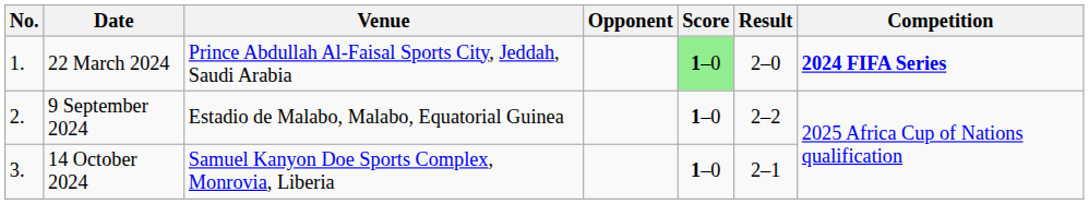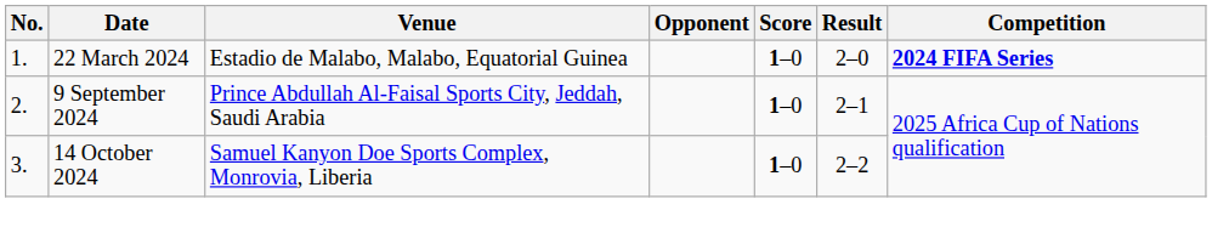 <table class="wikitable" style="font-size:100%;">
 <tr>
 <th>No.</th>
 <th>Date</th>
 <th>Venue</th>
 <th>Opponent</th>
 <th>Score</th>
 <th>Result</th>
 <th>Competition</th>
 </tr>
 <tr>
 <td>1.</td>
 <td>22 March 2024</td>
-<td><a href='#'>Prince Abdullah Al-Faisal Sports City</a>, <a href='#'>Jeddah</a>, Saudi Arabia</td>
+<td>Estadio de Malabo, Malabo, Equatorial Guinea</td>
 <td></td>
-<td align=center style="background: lightgreen;"><strong>1</strong>–0</td>
+<td align=center><strong>1</strong>–0</td>
 <td align=center>2–0</td>
 <td><strong><a href='#'>2024 FIFA Series</a></strong></td>
 </tr>
 <tr>
 <td>2.</td>
 <td>9 September 2024</td>
-<td>Estadio de Malabo, Malabo, Equatorial Guinea</td>
+<td><a href='#'>Prince Abdullah Al-Faisal Sports City</a>, <a href='#'>Jeddah</a>, Saudi Arabia</td>
 <td></td>
 <td align=center><strong>1</strong>–0</td>
-<td align=center>2–2</td>
+<td align=center>2–1</td>
 <td rowspan="2"><a href='#'>2025 Africa Cup of Nations qualification</a></td>
 </tr>
 <tr>
 <td>3.</td>
 <td>14 October 2024</td>
 <td><a href='#'>Samuel Kanyon Doe Sports Complex</a>, <a href='#'>Monrovia</a>, Liberia</td>
 <td></td>
 <td align=center><strong>1</strong>–0</td>
-<td align=center>2–1</td>
+<td align=center>2–2</td>
 </tr>
 </table>
